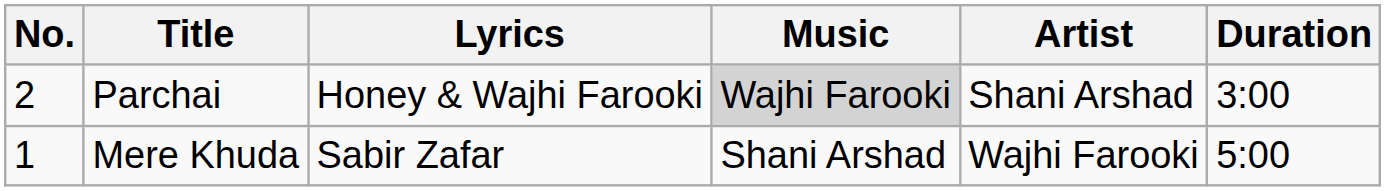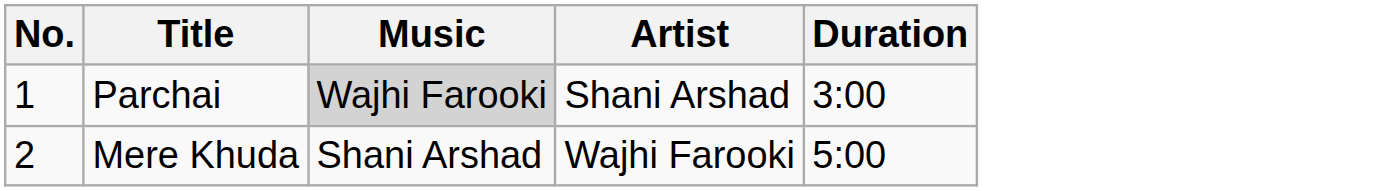 <table class="wikitable sortable mw-collapsible">
 <tr>
 <th>No.</th>
 <th>Title</th>
-<th>Lyrics</th>
 <th>Music</th>
 <th>Artist</th>
 <th>Duration</th>
 </tr>
 <tr>
-<td>2</td>
+<td>1</td>
 <td>Parchai</td>
-<td>Honey & Wajhi Farooki</td>
 <td style="background: lightgrey;">Wajhi Farooki</td>
 <td>Shani Arshad</td>
 <td>3:00</td>
 </tr>
 <tr>
-<td>1</td>
+<td>2</td>
 <td>Mere Khuda</td>
-<td>Sabir Zafar</td>
 <td>Shani Arshad</td>
 <td>Wajhi Farooki</td>
 <td>5:00</td>
 </tr>
 </table>
